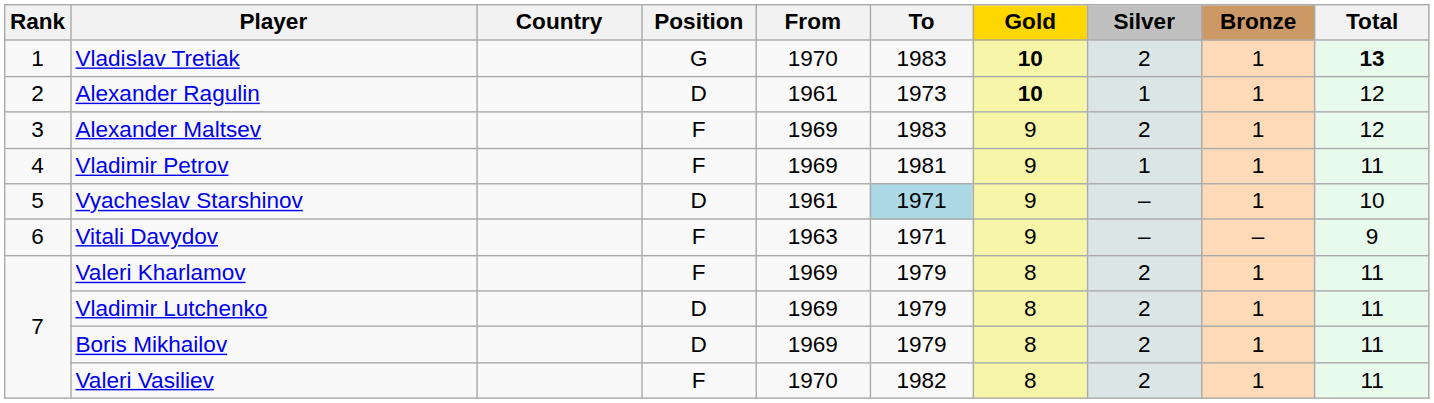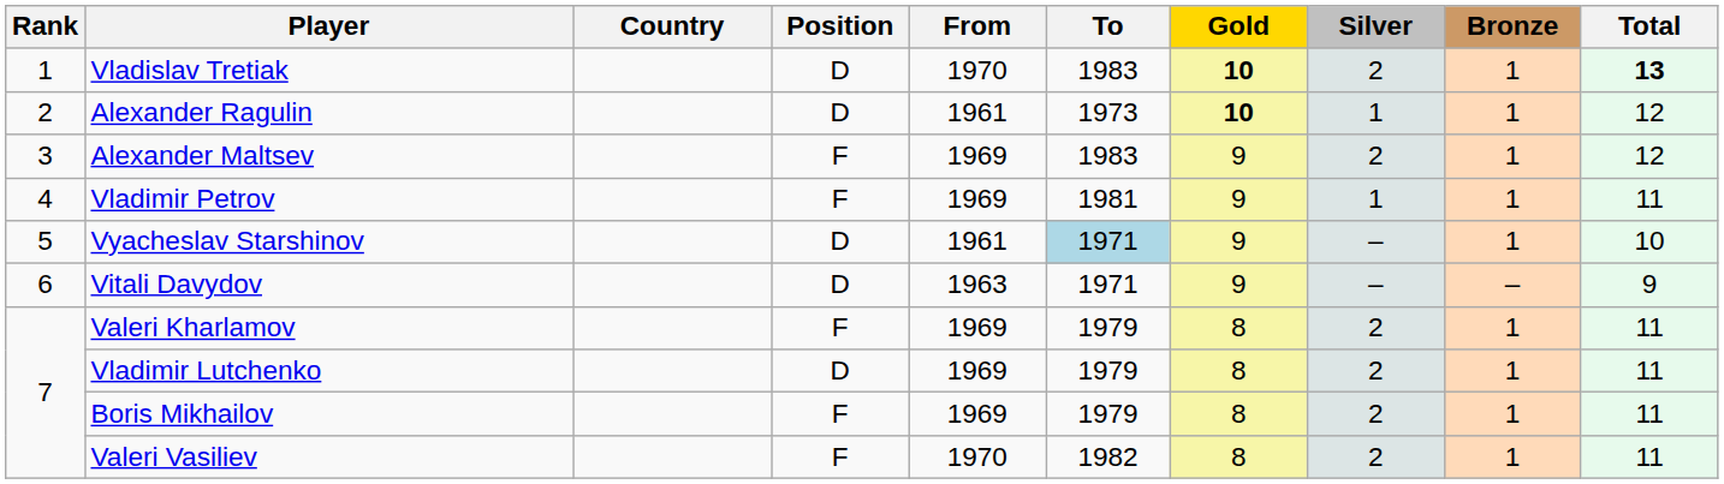 <table class="wikitable plainrowheaders" width=80% style="text-align:center;">
 <tr style="background-color:#EDEDED;">
 <th class="hintergrundfarbe5" style="width:1em">Rank</th>
 <th class="hintergrundfarbe5">Player</th>
 <th class="hintergrundfarbe5">Country</th>
 <th class="hintergrundfarbe6" style="width:8%">Position</th>
 <th class="hintergrundfarbe5">From</th>
 <th class="hintergrundfarbe5">To</th>
 <th style="background:    gold; width:8%">Gold</th>
 <th style="background:  silver; width:8%">Silver</th>
 <th style="background: #CC9966; width:8%">Bronze</th>
 <th class="hintergrundfarbe5" style="width:8%">Total</th>
 </tr>
 <tr>
 <td>1</td>
 <td align="left"><a href='#'>Vladislav Tretiak</a></td>
 <td align="left"></td>
-<td>G</td>
+<td>D</td>
 <td>1970</td>
 <td>1983</td>
 <td bgcolor="#F7F6A8"><strong>10</strong></td>
 <td bgcolor="#DCE5E5">2</td>
 <td bgcolor="#FFDAB9">1</td>
 <td bgcolor="#E7FAEC"><strong>13</strong></td>
 </tr>
 <tr align="center">
 <td>2</td>
 <td align="left"><a href='#'>Alexander Ragulin</a></td>
 <td align="left"></td>
 <td>D</td>
 <td>1961</td>
 <td>1973</td>
 <td bgcolor="#F7F6A8"><strong>10</strong></td>
 <td bgcolor="#DCE5E5">1</td>
 <td bgcolor="#FFDAB9">1</td>
 <td bgcolor="#E7FAEC">12</td>
 </tr>
 <tr align="center">
 <td>3</td>
 <td align="left"><a href='#'>Alexander Maltsev</a></td>
 <td align="left"></td>
 <td>F</td>
 <td>1969</td>
 <td>1983</td>
 <td bgcolor="#F7F6A8">9</td>
 <td bgcolor="#DCE5E5">2</td>
 <td bgcolor="#FFDAB9">1</td>
 <td bgcolor="#E7FAEC">12</td>
 </tr>
 <tr align="center">
 <td>4</td>
 <td align="left"><a href='#'>Vladimir Petrov</a></td>
 <td align="left"></td>
 <td>F</td>
 <td>1969</td>
 <td>1981</td>
 <td bgcolor="#F7F6A8">9</td>
 <td bgcolor="#DCE5E5">1</td>
 <td bgcolor="#FFDAB9">1</td>
 <td bgcolor="#E7FAEC">11</td>
 </tr>
 <tr align="center">
 <td>5</td>
 <td align="left"><a href='#'>Vyacheslav Starshinov</a></td>
 <td align="left"></td>
 <td>D</td>
 <td>1961</td>
 <td style="background: lightblue;">1971</td>
 <td bgcolor="#F7F6A8">9</td>
 <td bgcolor="#DCE5E5">–</td>
 <td bgcolor="#FFDAB9">1</td>
 <td bgcolor="#E7FAEC">10</td>
 </tr>
 <tr align="center">
 <td>6</td>
 <td align="left"><a href='#'>Vitali Davydov</a></td>
 <td align="left"></td>
-<td>F</td>
+<td>D</td>
 <td>1963</td>
 <td>1971</td>
 <td bgcolor="#F7F6A8">9</td>
 <td bgcolor="#DCE5E5">–</td>
 <td bgcolor="#FFDAB9">–</td>
 <td bgcolor="#E7FAEC">9</td>
 </tr>
 <tr align="center">
 <td rowspan="4">7</td>
 <td align="left"><a href='#'>Valeri Kharlamov</a></td>
 <td align="left"></td>
 <td>F</td>
 <td>1969</td>
 <td>1979</td>
 <td bgcolor="#F7F6A8">8</td>
 <td bgcolor="#DCE5E5">2</td>
 <td bgcolor="#FFDAB9">1</td>
 <td bgcolor="#E7FAEC">11</td>
 </tr>
 <tr align="center">
 <td align="left"><a href='#'>Vladimir Lutchenko</a></td>
 <td align="left"></td>
 <td>D</td>
 <td>1969</td>
 <td>1979</td>
 <td bgcolor="#F7F6A8">8</td>
 <td bgcolor="#DCE5E5">2</td>
 <td bgcolor="#FFDAB9">1</td>
 <td bgcolor="#E7FAEC">11</td>
 </tr>
 <tr align="center">
 <td align="left"><a href='#'>Boris Mikhailov</a></td>
 <td align="left"></td>
-<td>D</td>
+<td>F</td>
 <td>1969</td>
 <td>1979</td>
 <td bgcolor="#F7F6A8">8</td>
 <td bgcolor="#DCE5E5">2</td>
 <td bgcolor="#FFDAB9">1</td>
 <td bgcolor="#E7FAEC">11</td>
 </tr>
 <tr align="center">
 <td align="left"><a href='#'>Valeri Vasiliev</a></td>
 <td align="left"></td>
 <td>F</td>
 <td>1970</td>
 <td>1982</td>
 <td bgcolor="#F7F6A8">8</td>
 <td bgcolor="#DCE5E5">2</td>
 <td bgcolor="#FFDAB9">1</td>
 <td bgcolor="#E7FAEC">11</td>
 </tr>
 </table>
